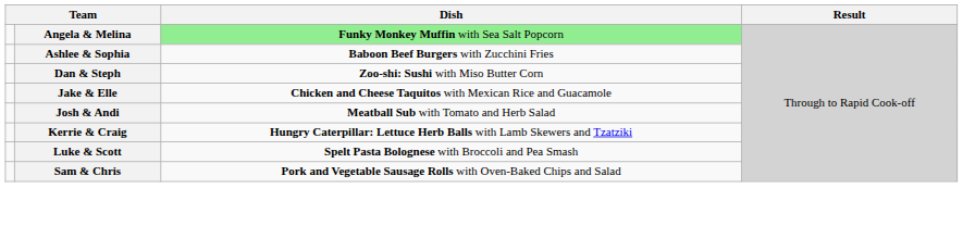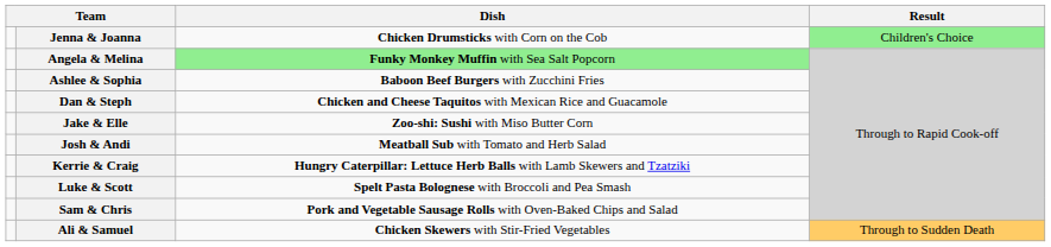 <table class="wikitable plainrowheaders" style="margin:1em auto; text-align:center; font-size:90%; width:80em;">
 <tr>
 <th colspan="2">Team</th>
 <th>Dish</th>
 <th>Result</th>
+</tr>
+<tr>
+<td></td>
+<th>Jenna & Joanna</th>
+<td><strong>Chicken Drumsticks</strong> with Corn on the Cob</td>
+<td style="background:lightgreen;">Children's Choice</td>
 </tr>
 <tr>
 <td></td>
 <th>Angela & Melina</th>
 <td style="background: lightgreen;"><strong>Funky Monkey Muffin</strong> with Sea Salt Popcorn</td>
 <td rowspan="8" bgcolor=lightgray>Through to Rapid Cook-off</td>
 </tr>
 <tr>
 <td></td>
 <th>Ashlee & Sophia</th>
 <td><strong>Baboon Beef Burgers</strong> with Zucchini Fries</td>
 </tr>
 <tr>
 <td></td>
 <th>Dan & Steph</th>
-<td><strong>Zoo-shi: Sushi</strong> with Miso Butter Corn</td>
+<td><strong>Chicken and Cheese Taquitos</strong> with Mexican Rice and Guacamole</td>
 </tr>
 <tr>
 <td></td>
 <th>Jake & Elle</th>
-<td><strong>Chicken and Cheese Taquitos</strong> with Mexican Rice and Guacamole</td>
+<td><strong>Zoo-shi: Sushi</strong> with Miso Butter Corn</td>
 </tr>
 <tr>
 <td></td>
 <th>Josh & Andi</th>
 <td><strong>Meatball Sub</strong> with Tomato and Herb Salad</td>
 </tr>
 <tr>
 <td></td>
 <th>Kerrie & Craig</th>
 <td><strong>Hungry Caterpillar: Lettuce Herb Balls</strong> with Lamb Skewers and <a href='#'>Tzatziki</a></td>
 </tr>
 <tr>
 <td></td>
 <th>Luke & Scott</th>
 <td><strong>Spelt Pasta Bolognese</strong> with Broccoli and Pea Smash</td>
 </tr>
 <tr>
 <td></td>
 <th>Sam & Chris</th>
 <td><strong>Pork and Vegetable Sausage Rolls</strong> with Oven-Baked Chips and Salad</td>
 </tr>
+<tr>
+<td></td>
+<th>Ali & Samuel</th>
+<td><strong>Chicken Skewers</strong> with Stir-Fried Vegetables</td>
+<td style="background:#FFCC66;">Through to Sudden Death</td>
+</tr>
 </table>
